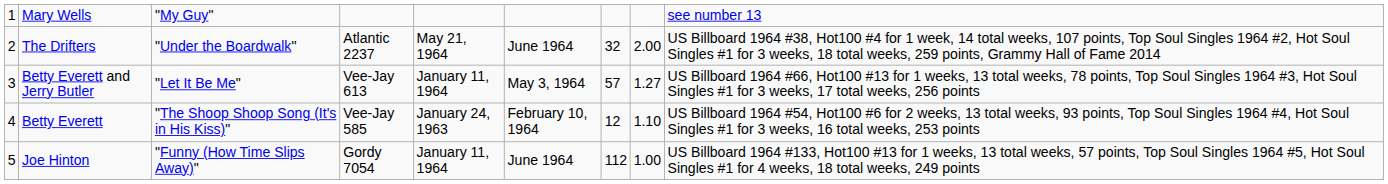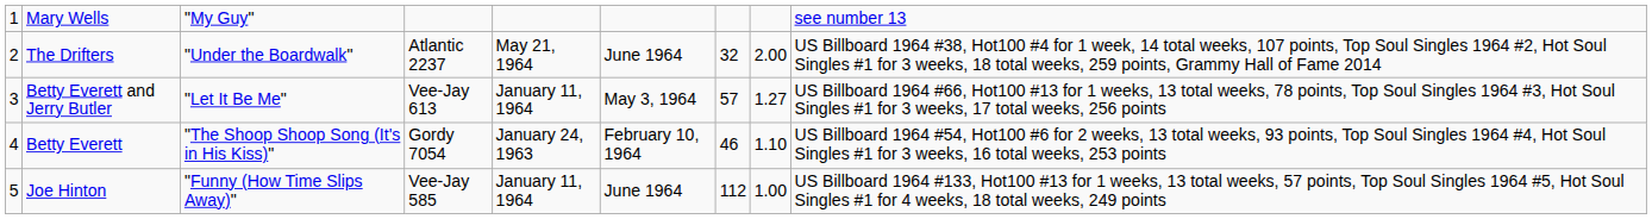 <table class="wikitable sortable">
 <tr>
 <td>1</td>
 <td><a href='#'>Mary Wells</a></td>
 <td>"<a href='#'>My Guy</a>"</td>
 <td></td>
 <td></td>
 <td></td>
 <td></td>
 <td></td>
 <td><a href='#'>see number 13</a></td>
 </tr>
 <tr>
 <td>2</td>
 <td><a href='#'>The Drifters</a></td>
 <td>"<a href='#'>Under the Boardwalk</a>"</td>
 <td>Atlantic 2237</td>
 <td>May 21, 1964</td>
 <td>June 1964</td>
 <td>32</td>
 <td>2.00</td>
 <td>US Billboard 1964 #38, Hot100 #4 for 1 week, 14 total weeks, 107 points, Top Soul Singles 1964 #2, Hot Soul Singles #1 for 3 weeks, 18 total weeks, 259 points, Grammy Hall of Fame 2014</td>
 </tr>
 <tr>
 <td>3</td>
 <td><a href='#'>Betty Everett</a> and <a href='#'>Jerry Butler</a></td>
 <td>"<a href='#'>Let It Be Me</a>"</td>
 <td>Vee-Jay 613</td>
 <td>January 11, 1964</td>
 <td>May 3, 1964</td>
 <td>57</td>
 <td>1.27</td>
 <td>US Billboard 1964 #66, Hot100 #13 for 1 weeks, 13 total weeks, 78 points, Top Soul Singles 1964 #3, Hot Soul Singles #1 for 3 weeks, 17 total weeks, 256 points</td>
 </tr>
 <tr>
 <td>4</td>
 <td><a href='#'>Betty Everett</a></td>
 <td>"<a href='#'>The Shoop Shoop Song (It's in His Kiss)</a>"</td>
-<td>Vee-Jay 585</td>
+<td>Gordy 7054</td>
 <td>January 24, 1963</td>
 <td>February 10, 1964</td>
-<td>12</td>
+<td>46</td>
 <td>1.10</td>
 <td>US Billboard 1964 #54, Hot100 #6 for 2 weeks, 13 total weeks, 93 points, Top Soul Singles 1964 #4, Hot Soul Singles #1 for 3 weeks, 16 total weeks, 253 points</td>
 </tr>
 <tr>
 <td>5</td>
 <td><a href='#'>Joe Hinton</a></td>
 <td>"<a href='#'>Funny (How Time Slips Away)</a>"</td>
-<td>Gordy 7054</td>
+<td>Vee-Jay 585</td>
 <td>January 11, 1964</td>
 <td>June 1964</td>
 <td>112</td>
 <td>1.00</td>
 <td>US Billboard 1964 #133, Hot100 #13 for 1 weeks, 13 total weeks, 57 points, Top Soul Singles 1964 #5, Hot Soul Singles #1 for 4 weeks, 18 total weeks, 249 points</td>
 </tr>
 </table>
